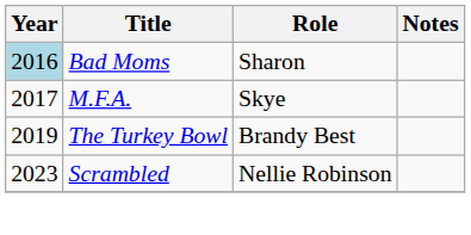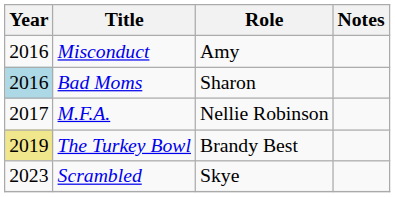 <table class="wikitable sortable">
 <tr>
 <th>Year</th>
 <th>Title</th>
 <th>Role</th>
 <th class="unsortable">Notes</th>
+</tr>
+<tr>
+<td>2016</td>
+<td><em><a href='#'>Misconduct</a></em></td>
+<td>Amy</td>
+<td></td>
 </tr>
 <tr>
 <td style="background: lightblue;">2016</td>
 <td><em><a href='#'>Bad Moms</a></em></td>
 <td>Sharon</td>
 <td></td>
 </tr>
 <tr>
 <td>2017</td>
 <td><em><a href='#'>M.F.A.</a></em></td>
-<td>Skye</td>
+<td>Nellie Robinson</td>
 <td></td>
 </tr>
 <tr>
-<td>2019</td>
+<td style="background: khaki;">2019</td>
 <td><em><a href='#'>The Turkey Bowl</a></em></td>
 <td>Brandy Best</td>
 <td></td>
 </tr>
 <tr>
 <td>2023</td>
 <td><em><a href='#'>Scrambled</a></em></td>
-<td>Nellie Robinson</td>
+<td>Skye</td>
 <td></td>
 </tr>
 <tr>
 </tr>
 </table>
